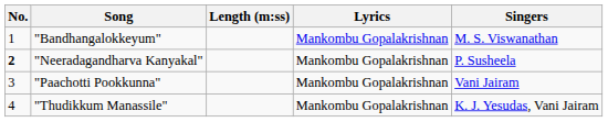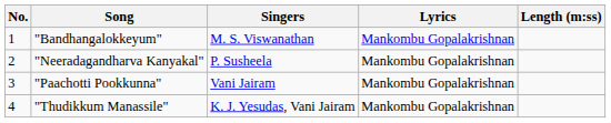 <table class="wikitable" style="font-size:95%;">
 <tr>
 <th>No.</th>
 <th>Song</th>
+<th>Singers</th>
+<th>Lyrics</th>
 <th>Length (m:ss)</th>
-<th>Lyrics</th>
-<th>Singers</th>
 </tr>
 <tr>
 <td>1</td>
 <td>"Bandhangalokkeyum"</td>
+<td><a href='#'>M. S. Viswanathan</a></td>
+<td><a href='#'>Mankombu Gopalakrishnan</a></td>
 <td></td>
-<td><a href='#'>Mankombu Gopalakrishnan</a></td>
-<td><a href='#'>M. S. Viswanathan</a></td>
 </tr>
 <tr>
-<td><strong>2</strong></td>
+<td>2</td>
 <td>"Neeradagandharva Kanyakal"</td>
+<td><a href='#'>P. Susheela</a></td>
+<td>Mankombu Gopalakrishnan</td>
 <td></td>
-<td>Mankombu Gopalakrishnan</td>
-<td><a href='#'>P. Susheela</a></td>
 </tr>
 <tr>
 <td>3</td>
 <td>"Paachotti Pookkunna"</td>
+<td><a href='#'>Vani Jairam</a></td>
+<td>Mankombu Gopalakrishnan</td>
 <td></td>
-<td>Mankombu Gopalakrishnan</td>
-<td><a href='#'>Vani Jairam</a></td>
 </tr>
 <tr>
 <td>4</td>
 <td>"Thudikkum Manassile"</td>
+<td><a href='#'>K. J. Yesudas</a>, Vani Jairam</td>
+<td>Mankombu Gopalakrishnan</td>
 <td></td>
-<td>Mankombu Gopalakrishnan</td>
-<td><a href='#'>K. J. Yesudas</a>, Vani Jairam</td>
 </tr>
 </table>
